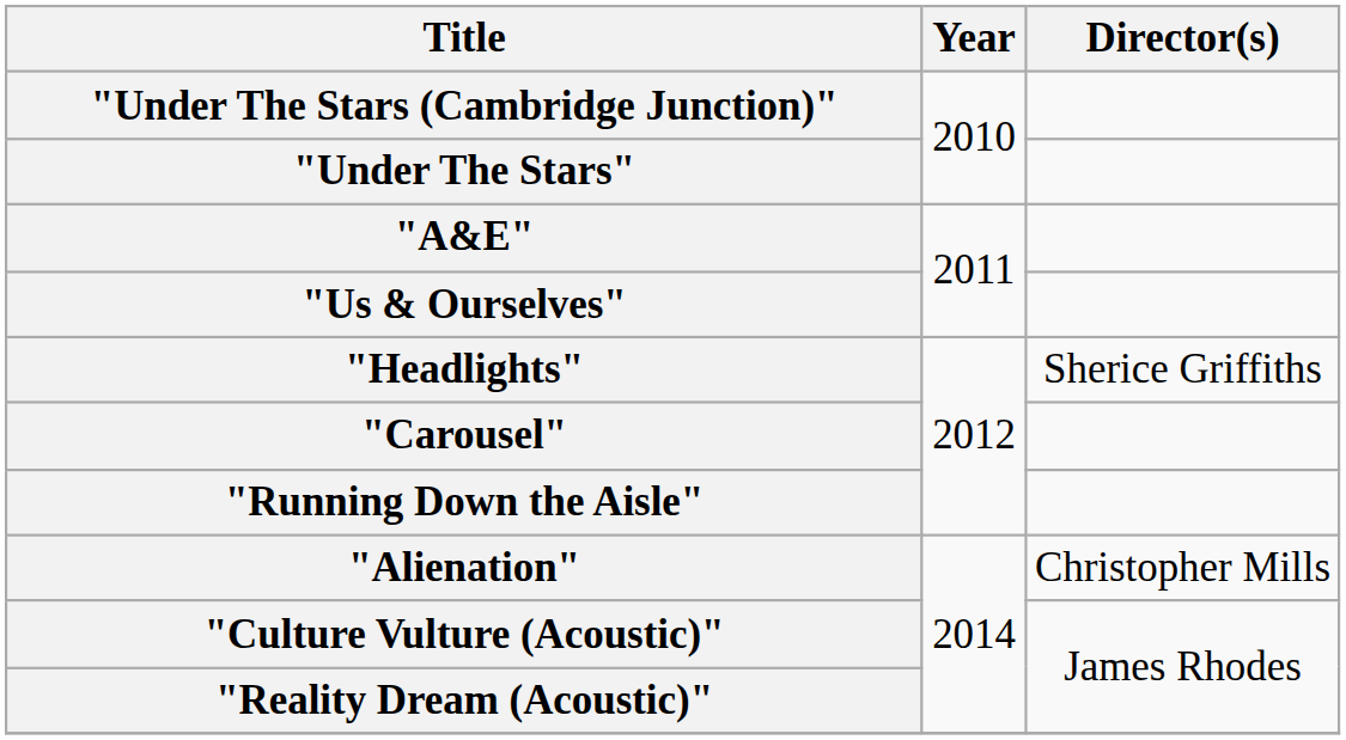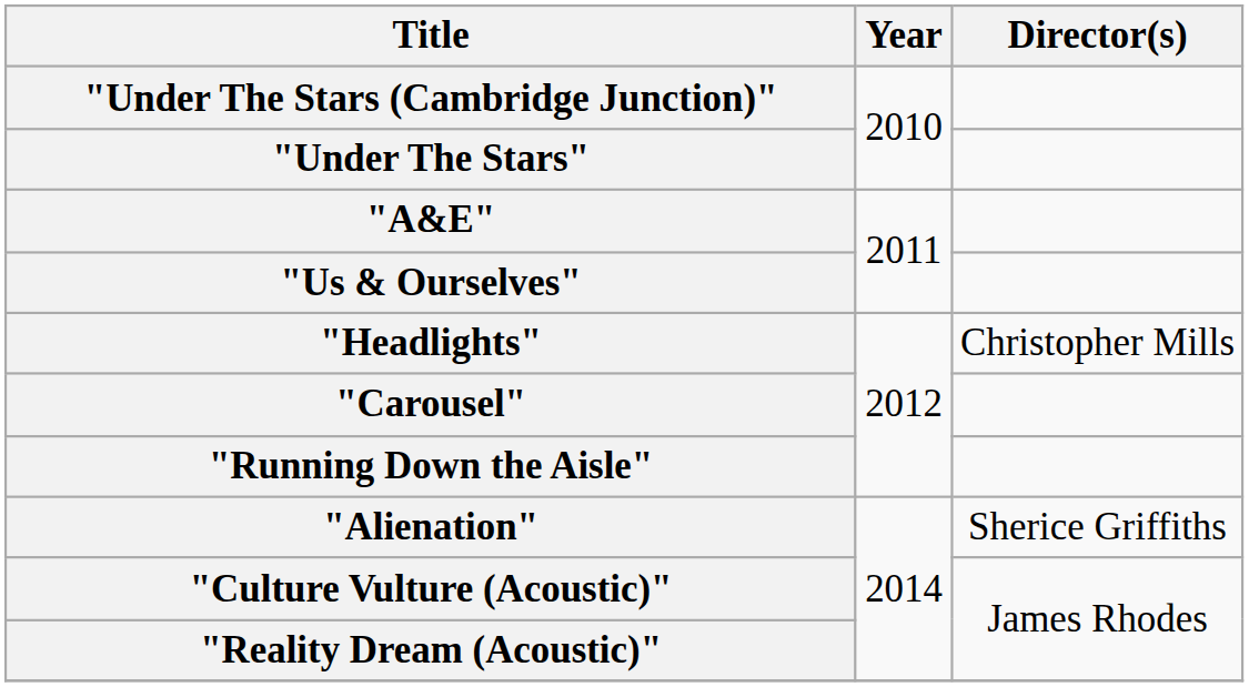 <table class="wikitable plainrowheaders" style="text-align:center;">
 <tr>
 <th scope="col" style="width:21.5em;">Title</th>
 <th scope="col">Year</th>
 <th scope="col">Director(s)</th>
 </tr>
 <tr Under The Stars>
 <th scope="row">"Under The Stars (Cambridge Junction)"</th>
 <td rowspan="2">2010</td>
 <td></td>
 </tr>
 <tr>
 <th scope="row">"Under The Stars"</th>
 <td></td>
 </tr>
 <tr>
 <th scope="row">"A&E"</th>
 <td rowspan="2">2011</td>
 <td></td>
 </tr>
 <tr>
 <th scope="row">"Us & Ourselves"</th>
 <td></td>
 </tr>
 <tr>
 <th scope="row">"Headlights"</th>
 <td rowspan="3">2012</td>
-<td>Sherice Griffiths</td>
+<td>Christopher Mills</td>
 </tr>
 <tr>
 <th scope="row">"Carousel"</th>
 <td></td>
 </tr>
 <tr>
 <th scope="row">"Running Down the Aisle"</th>
 <td></td>
 </tr>
 <tr>
 <th scope="row">"Alienation"</th>
 <td rowspan="3">2014</td>
-<td>Christopher Mills</td>
+<td>Sherice Griffiths</td>
 </tr>
 <tr>
 <th scope="row">"Culture Vulture (Acoustic)"</th>
 <td rowspan="2">James Rhodes</td>
 </tr>
 <tr>
 <th scope="row">"Reality Dream (Acoustic)"</th>
 </tr>
 <tr>
 </tr>
 </table>
